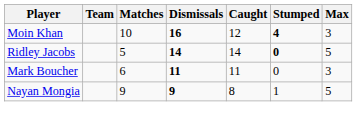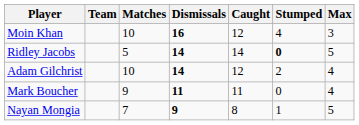 <table class="wikitable">
 <tr>
 <th>Player</th>
 <th>Team</th>
 <th>Matches</th>
 <th>Dismissals</th>
 <th>Caught</th>
 <th>Stumped</th>
 <th>Max</th>
 </tr>
 <tr>
 <td><a href='#'>Moin Khan</a></td>
 <td><strong></strong></td>
 <td>10</td>
 <td><strong>16</strong></td>
 <td>12</td>
-<td><strong>4</strong></td>
+<td>4</td>
 <td>3</td>
 </tr>
 <tr>
 <td><a href='#'>Ridley Jacobs</a></td>
 <td></td>
 <td>5</td>
 <td><strong>14</strong></td>
 <td>14</td>
 <td><strong>0</strong></td>
 <td>5</td>
 </tr>
 <tr>
+<td><a href='#'>Adam Gilchrist</a></td>
+<td></td>
+<td>10</td>
+<td><strong>14</strong></td>
+<td>12</td>
+<td>2</td>
+<td>4</td>
+</tr>
+<tr>
 <td><a href='#'>Mark Boucher</a></td>
 <td></td>
-<td>6</td>
+<td>9</td>
 <td><strong>11</strong></td>
 <td>11</td>
 <td>0</td>
-<td>3</td>
+<td>4</td>
 </tr>
 <tr>
 <td><a href='#'>Nayan Mongia</a></td>
 <td></td>
-<td>9</td>
+<td>7</td>
 <td><strong>9</strong></td>
 <td>8</td>
 <td>1</td>
 <td>5</td>
 </tr>
 </table>
